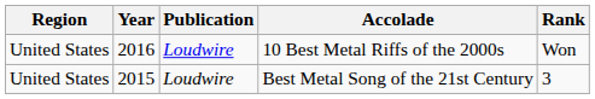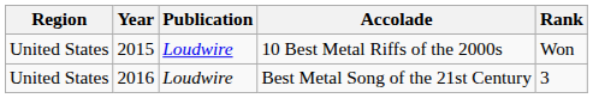 <table class="wikitable">
 <tr>
 <th>Region</th>
 <th>Year</th>
 <th>Publication</th>
 <th>Accolade</th>
 <th>Rank</th>
 </tr>
 <tr>
 <td>United States</td>
-<td>2016</td>
+<td>2015</td>
 <td><em><a href='#'>Loudwire</a></em></td>
 <td>10 Best Metal Riffs of the 2000s</td>
 <td align=>Won</td>
 </tr>
 <tr>
 <td>United States</td>
-<td>2015</td>
+<td>2016</td>
 <td><em>Loudwire</em></td>
 <td>Best Metal Song of the 21st Century</td>
 <td align=>3</td>
 </tr>
 </table>
